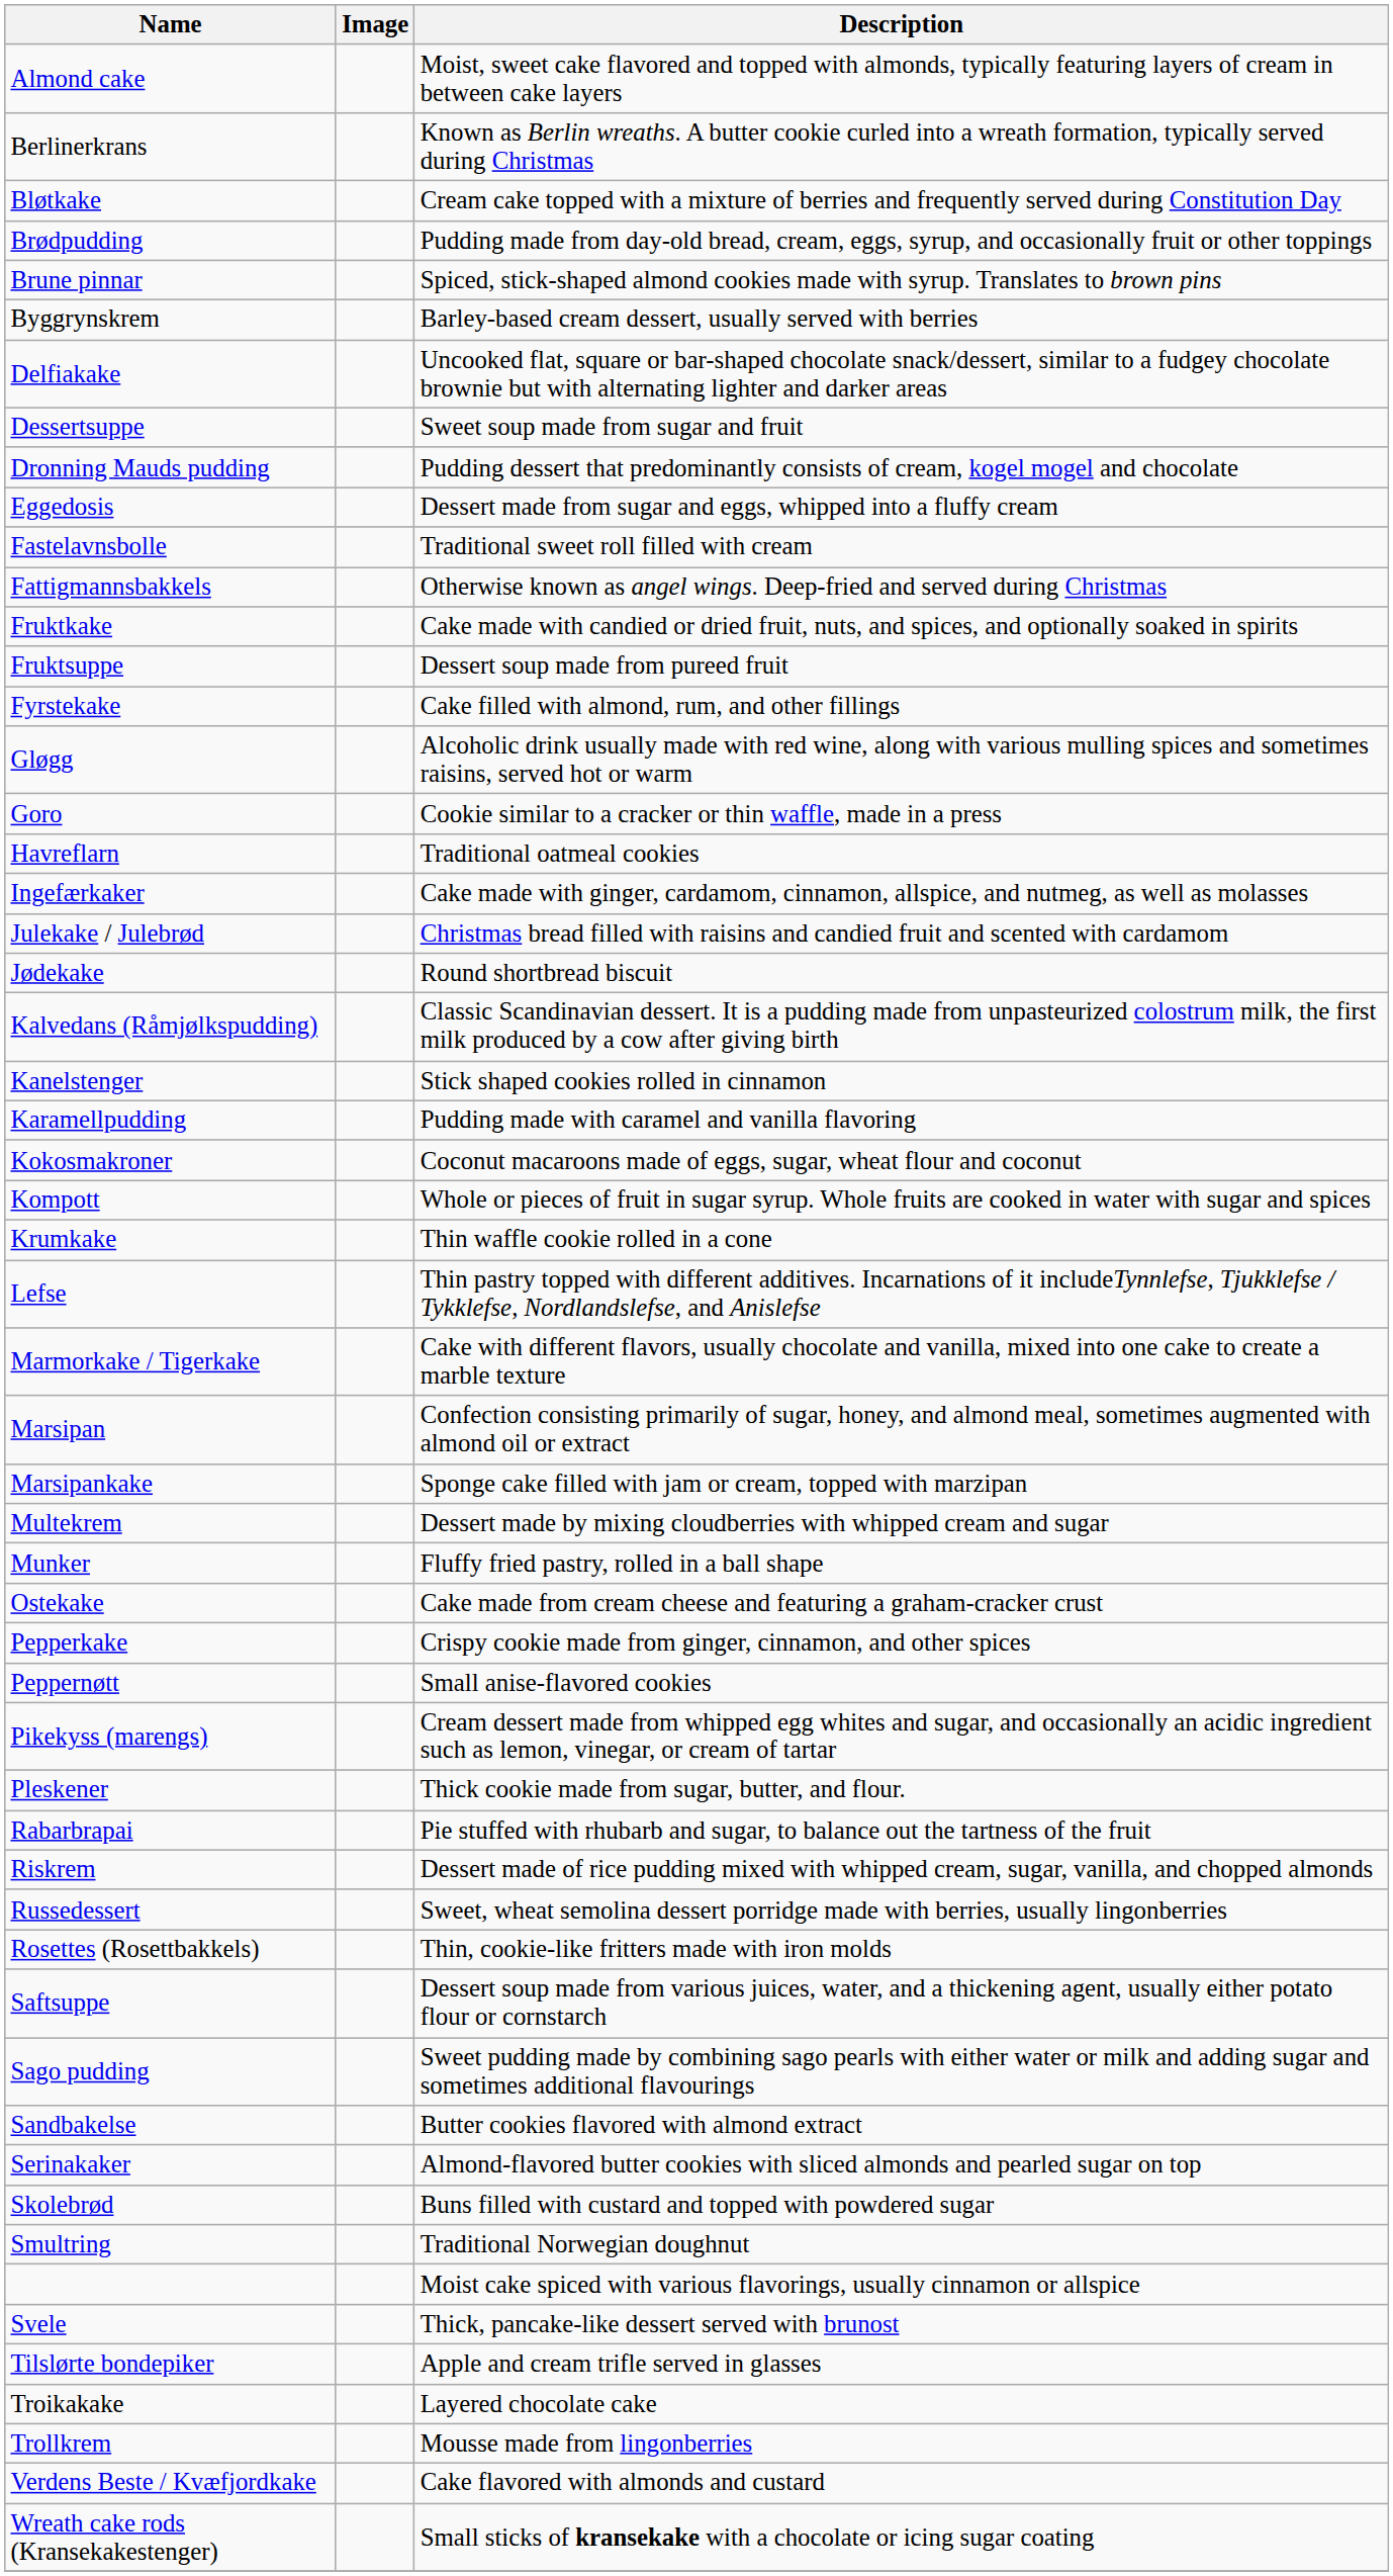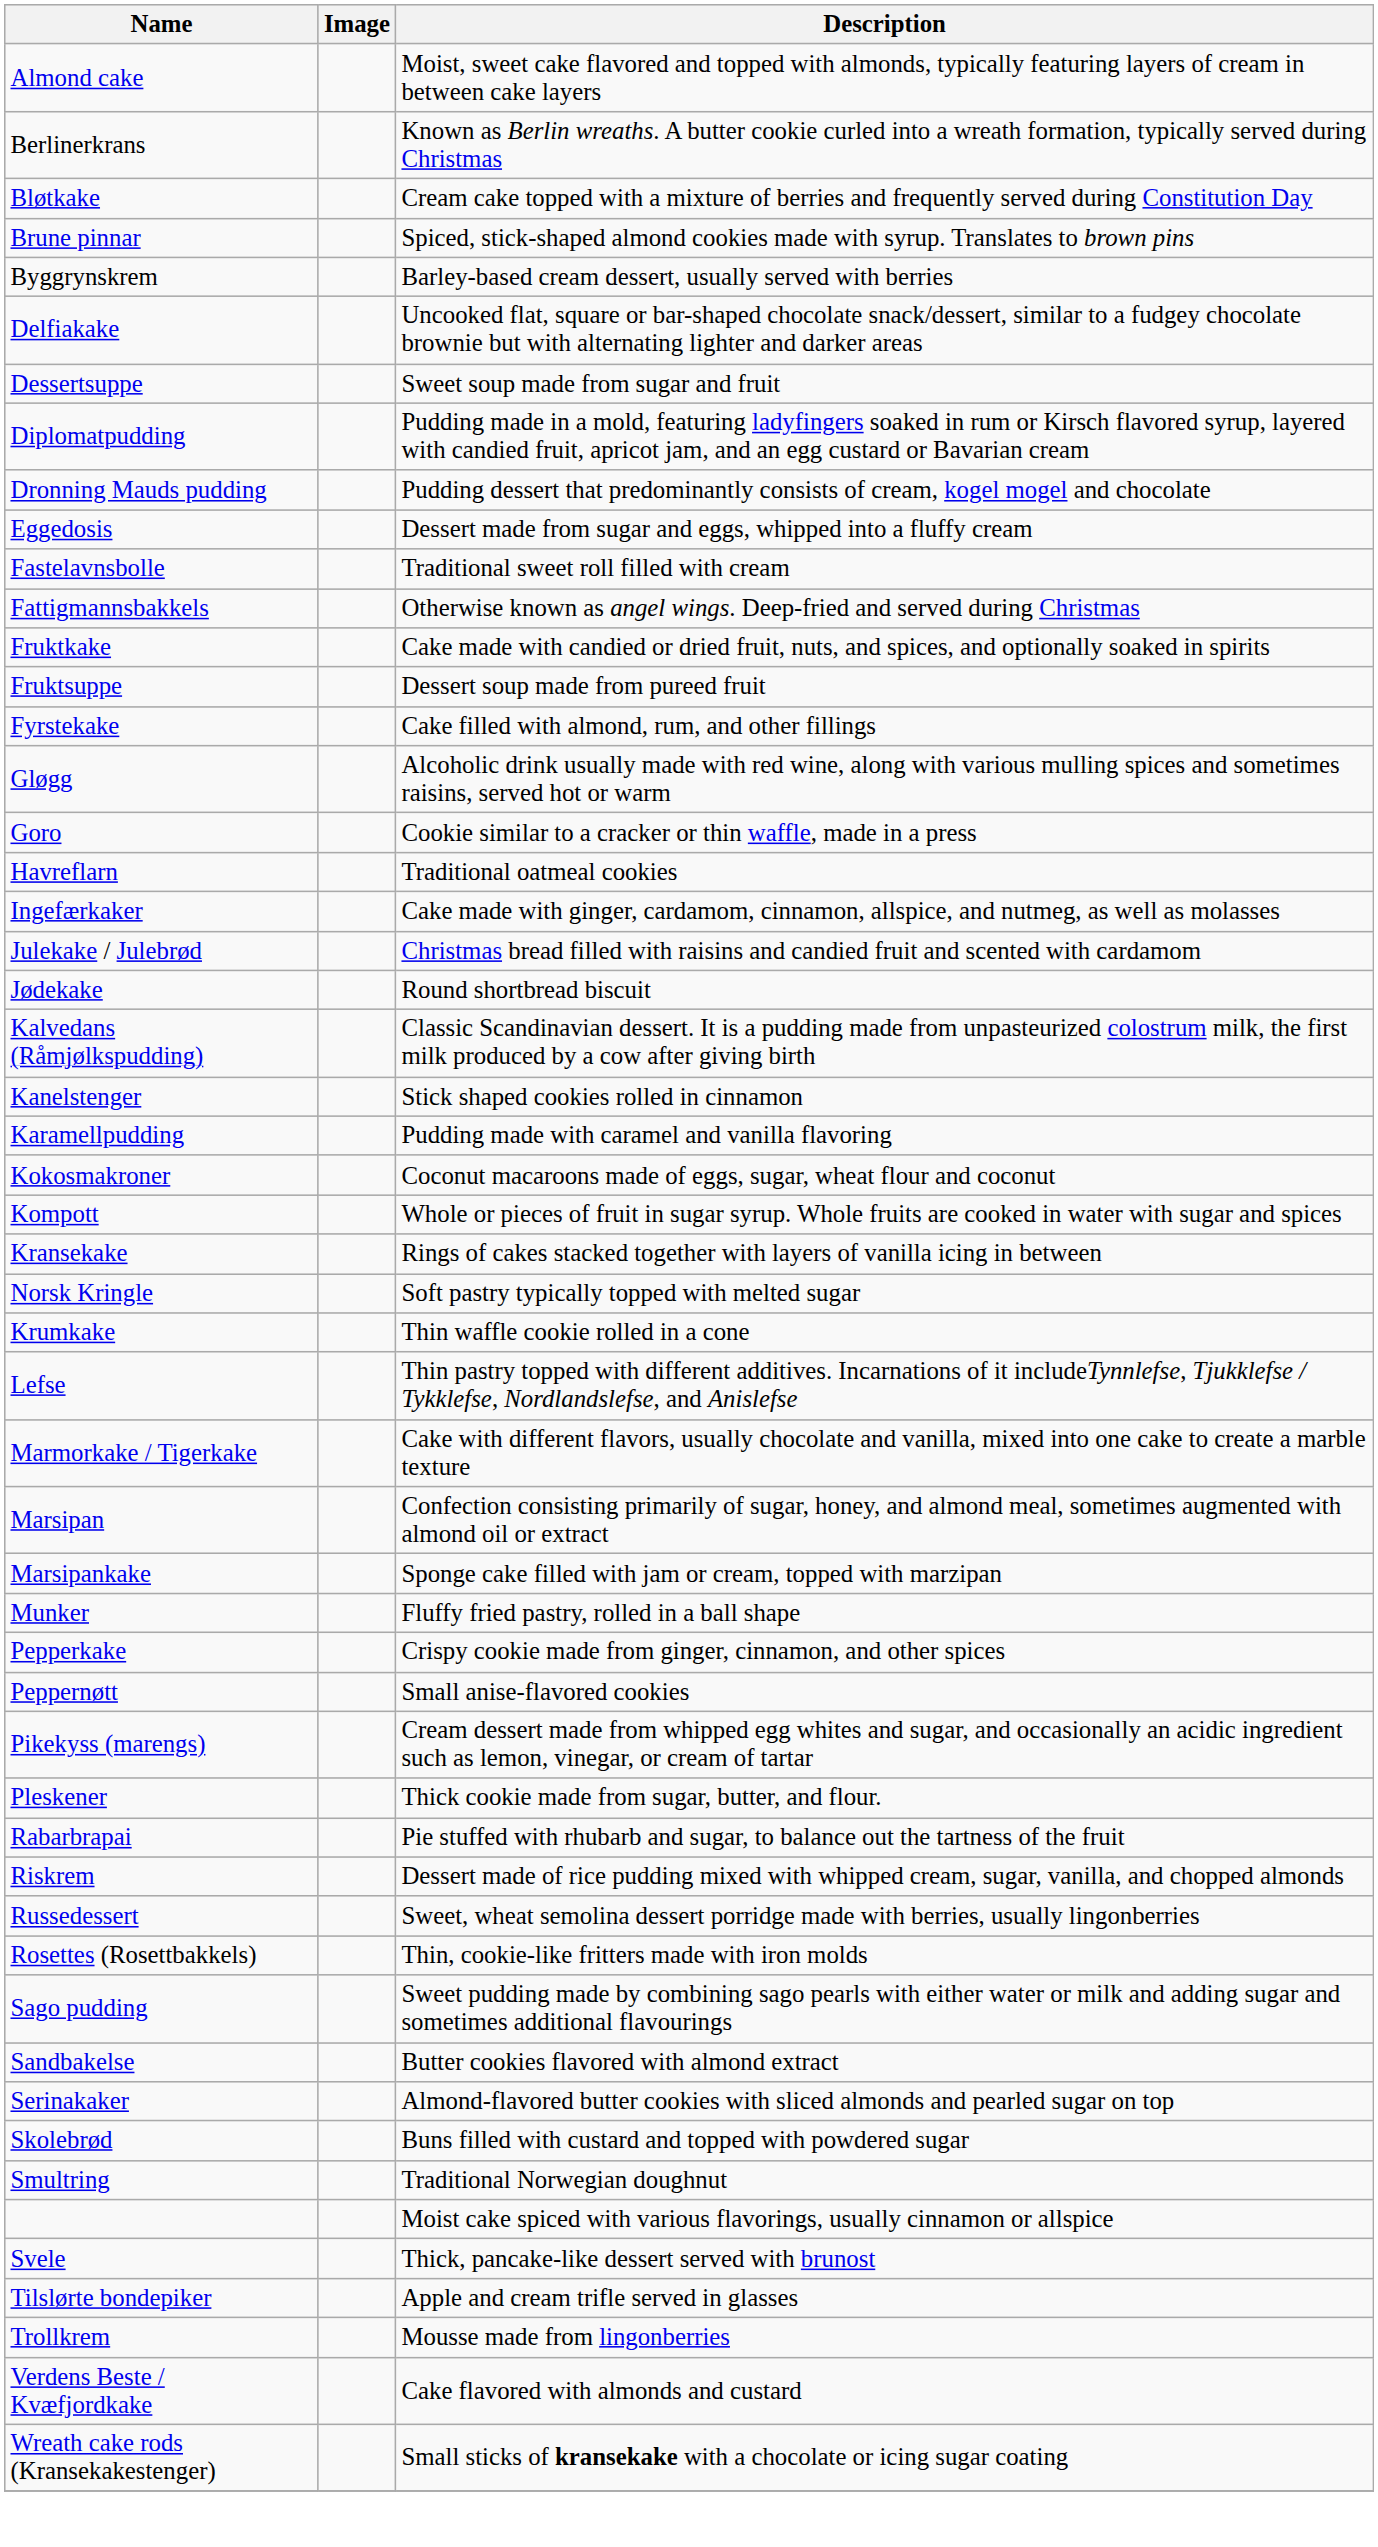 <table class="wikitable sortable" width="100%">
 <tr>
 <th>Name</th>
 <th class="unsortable">Image</th>
 <th>Description</th>
 </tr>
 <tr>
 <td><a href='#'>Almond cake</a></td>
 <td></td>
 <td>Moist, sweet cake flavored and topped with almonds, typically featuring layers of cream in between cake layers</td>
 </tr>
 <tr>
 <td>Berlinerkrans</td>
 <td></td>
 <td>Known as <em>Berlin wreaths</em>. A butter cookie curled into a wreath formation, typically served during <a href='#'>Christmas</a></td>
 </tr>
 <tr>
 <td><a href='#'>Bløtkake</a></td>
 <td></td>
 <td>Cream cake topped with a mixture of berries and frequently served during <a href='#'>Constitution Day</a></td>
 </tr>
 <tr>
-<td><a href='#'>Brødpudding</a></td>
-<td></td>
-<td>Pudding made from day-old bread, cream, eggs, syrup, and occasionally fruit or other toppings</td>
-</tr>
-<tr>
 <td><a href='#'>Brune pinnar</a></td>
 <td></td>
 <td>Spiced, stick-shaped almond cookies made with syrup. Translates to <em>brown pins</em></td>
 </tr>
 <tr>
 <td>Byggrynskrem</td>
 <td></td>
 <td>Barley-based cream dessert, usually served with berries</td>
 </tr>
 <tr>
 <td><a href='#'>Delfiakake</a></td>
 <td></td>
 <td>Uncooked flat, square or bar-shaped chocolate snack/dessert, similar to a fudgey chocolate brownie but with alternating lighter and darker areas</td>
 </tr>
 <tr>
 <td><a href='#'>Dessertsuppe</a></td>
 <td></td>
 <td>Sweet soup made from sugar and fruit</td>
+</tr>
+<tr>
+<td><a href='#'>Diplomatpudding</a></td>
+<td></td>
+<td>Pudding made in a mold, featuring <a href='#'>ladyfingers</a> soaked in rum or Kirsch flavored syrup, layered with candied fruit, apricot jam, and an egg custard or Bavarian cream</td>
 </tr>
 <tr>
 <td><a href='#'>Dronning Mauds pudding</a></td>
 <td></td>
 <td>Pudding dessert that predominantly consists of cream, <a href='#'>kogel mogel</a> and chocolate</td>
 </tr>
 <tr>
 <td><a href='#'>Eggedosis</a></td>
 <td></td>
 <td>Dessert made from sugar and eggs, whipped into a fluffy cream</td>
 </tr>
 <tr>
 <td><a href='#'>Fastelavnsbolle</a></td>
 <td></td>
 <td>Traditional sweet roll filled with cream</td>
 </tr>
 <tr>
 <td><a href='#'>Fattigmannsbakkels</a></td>
 <td></td>
 <td>Otherwise known as <em>angel wings</em>. Deep-fried and served during <a href='#'>Christmas</a></td>
 </tr>
 <tr>
 <td><a href='#'>Fruktkake</a></td>
 <td></td>
 <td>Cake made with candied or dried fruit, nuts, and spices, and optionally soaked in spirits</td>
 </tr>
 <tr>
 <td><a href='#'>Fruktsuppe</a></td>
 <td></td>
 <td>Dessert soup made from pureed fruit</td>
 </tr>
 <tr>
 <td><a href='#'>Fyrstekake</a></td>
 <td></td>
 <td>Cake filled with almond, rum, and other fillings</td>
 </tr>
 <tr>
 <td><a href='#'>Gløgg</a></td>
 <td></td>
 <td>Alcoholic drink usually made with red wine, along with various mulling spices and sometimes raisins, served hot or warm</td>
 </tr>
 <tr>
 <td><a href='#'>Goro</a></td>
 <td></td>
 <td>Cookie similar to a cracker or thin <a href='#'>waffle</a>, made in a press</td>
 </tr>
 <tr>
 <td><a href='#'>Havreflarn</a></td>
 <td></td>
 <td>Traditional oatmeal cookies</td>
 </tr>
 <tr>
 <td><a href='#'>Ingefærkaker</a></td>
 <td></td>
 <td>Cake made with ginger, cardamom, cinnamon, allspice, and nutmeg, as well as molasses</td>
 </tr>
 <tr>
 <td><a href='#'>Julekake</a> / <a href='#'>Julebrød</a></td>
 <td></td>
 <td><a href='#'>Christmas</a> bread filled with raisins and candied fruit and scented with cardamom</td>
 </tr>
 <tr>
 <td><a href='#'>Jødekake</a></td>
 <td></td>
 <td>Round shortbread biscuit</td>
 </tr>
 <tr>
 <td><a href='#'>Kalvedans (Råmjølkspudding)</a></td>
 <td></td>
 <td>Classic Scandinavian dessert. It is a pudding made from unpasteurized <a href='#'>colostrum</a> milk, the first milk produced by a cow after giving birth</td>
 </tr>
 <tr>
 <td><a href='#'>Kanelstenger</a></td>
 <td></td>
 <td>Stick shaped cookies rolled in cinnamon</td>
 </tr>
 <tr>
 <td><a href='#'>Karamellpudding</a></td>
 <td></td>
 <td>Pudding made with caramel and vanilla flavoring</td>
 </tr>
 <tr>
 <td><a href='#'>Kokosmakroner</a></td>
 <td></td>
 <td>Coconut macaroons made of eggs, sugar, wheat flour and coconut</td>
 </tr>
 <tr>
 <td><a href='#'>Kompott</a></td>
 <td></td>
 <td>Whole or pieces of fruit in sugar syrup. Whole fruits are cooked in water with sugar and spices</td>
 </tr>
 <tr>
+<td><a href='#'>Kransekake</a></td>
+<td></td>
+<td>Rings of cakes stacked together with layers of vanilla icing in between</td>
+</tr>
+<tr>
+<td><a href='#'>Norsk Kringle</a></td>
+<td></td>
+<td>Soft pastry typically topped with melted sugar</td>
+</tr>
+<tr>
 <td><a href='#'>Krumkake</a></td>
 <td></td>
 <td>Thin waffle cookie rolled in a cone</td>
 </tr>
 <tr>
 <td><a href='#'>Lefse</a></td>
 <td></td>
 <td>Thin pastry topped with different additives. Incarnations of it include<em>Tynnlefse</em>, <em>Tjukklefse / Tykklefse</em>, <em>Nordlandslefse</em>, and <em>Anislefse</em></td>
 </tr>
 <tr>
 <td><a href='#'>Marmorkake / Tigerkake</a></td>
 <td></td>
 <td>Cake with different flavors, usually chocolate and vanilla, mixed into one cake to create a marble texture</td>
 </tr>
 <tr>
 <td><a href='#'>Marsipan</a></td>
 <td></td>
 <td>Confection consisting primarily of sugar, honey, and almond meal, sometimes augmented with almond oil or extract</td>
 </tr>
 <tr>
 <td><a href='#'>Marsipankake</a></td>
 <td></td>
 <td>Sponge cake filled with jam or cream, topped with marzipan</td>
 </tr>
 <tr>
-<td><a href='#'>Multekrem</a></td>
-<td></td>
-<td>Dessert made by mixing cloudberries with whipped cream and sugar</td>
-</tr>
-<tr>
 <td><a href='#'>Munker</a></td>
 <td></td>
 <td>Fluffy fried pastry, rolled in a ball shape</td>
-</tr>
-<tr>
-<td><a href='#'>Ostekake</a></td>
-<td></td>
-<td>Cake made from cream cheese and featuring a graham-cracker crust</td>
 </tr>
 <tr>
 <td><a href='#'>Pepperkake</a></td>
 <td></td>
 <td>Crispy cookie made from ginger, cinnamon, and other spices</td>
 </tr>
 <tr>
 <td><a href='#'>Peppernøtt</a></td>
 <td></td>
 <td>Small anise-flavored cookies</td>
 </tr>
 <tr>
 <td><a href='#'>Pikekyss (marengs)</a></td>
 <td></td>
 <td>Cream dessert made from whipped egg whites and sugar, and occasionally an acidic ingredient such as lemon, vinegar, or cream of tartar</td>
 </tr>
 <tr>
 <td><a href='#'>Pleskener</a></td>
 <td></td>
 <td>Thick cookie made from sugar, butter, and flour.</td>
 </tr>
 <tr>
 <td><a href='#'>Rabarbrapai</a></td>
 <td></td>
 <td>Pie stuffed with rhubarb and sugar, to balance out the tartness of the fruit</td>
 </tr>
 <tr>
 <td><a href='#'>Riskrem</a></td>
 <td></td>
 <td>Dessert made of rice pudding mixed with whipped cream, sugar, vanilla, and chopped almonds</td>
 </tr>
 <tr>
 <td><a href='#'>Russedessert</a></td>
 <td></td>
 <td>Sweet, wheat semolina dessert porridge made with berries, usually lingonberries</td>
 </tr>
 <tr>
 <td><a href='#'>Rosettes</a> (Rosettbakkels)</td>
 <td></td>
 <td>Thin, cookie-like fritters made with iron molds</td>
 </tr>
 <tr>
-<td><a href='#'>Saftsuppe</a></td>
-<td></td>
-<td>Dessert soup made from various juices, water, and a thickening agent, usually either potato flour or cornstarch</td>
-</tr>
-<tr>
 <td><a href='#'>Sago pudding</a></td>
 <td></td>
 <td>Sweet pudding made by combining sago pearls with either water or milk and adding sugar and sometimes additional flavourings</td>
 </tr>
 <tr>
 <td><a href='#'>Sandbakelse</a></td>
 <td></td>
 <td>Butter cookies flavored with almond extract</td>
 </tr>
 <tr>
 <td><a href='#'>Serinakaker</a></td>
 <td></td>
 <td>Almond-flavored butter cookies with sliced almonds and pearled sugar on top</td>
 </tr>
 <tr>
 <td><a href='#'>Skolebrød</a></td>
 <td></td>
 <td>Buns filled with custard and topped with powdered sugar</td>
 </tr>
 <tr>
 <td><a href='#'>Smultring</a></td>
 <td></td>
 <td>Traditional Norwegian doughnut</td>
 </tr>
 <tr>
 <td></td>
 <td></td>
 <td>Moist cake spiced with various flavorings, usually cinnamon or allspice</td>
 </tr>
 <tr>
 <td><a href='#'>Svele</a></td>
 <td></td>
 <td>Thick, pancake-like dessert served with <a href='#'>brunost</a></td>
 </tr>
 <tr>
 <td><a href='#'>Tilslørte bondepiker</a></td>
 <td></td>
 <td>Apple and cream trifle served in glasses</td>
 </tr>
 <tr>
-<td>Troikakake</td>
-<td></td>
-<td>Layered chocolate cake</td>
-</tr>
-<tr>
 <td><a href='#'>Trollkrem</a></td>
 <td></td>
 <td>Mousse made from <a href='#'>lingonberries</a></td>
 </tr>
 <tr>
 <td><a href='#'>Verdens Beste / Kvæfjordkake</a></td>
 <td></td>
 <td>Cake flavored with almonds and custard</td>
 </tr>
 <tr>
 <td><a href='#'>Wreath cake rods</a> (Kransekakestenger)</td>
 <td></td>
 <td>Small sticks of <strong>kransekake</strong> with a chocolate or icing sugar coating</td>
 </tr>
 <tr>
 </tr>
 </table>
